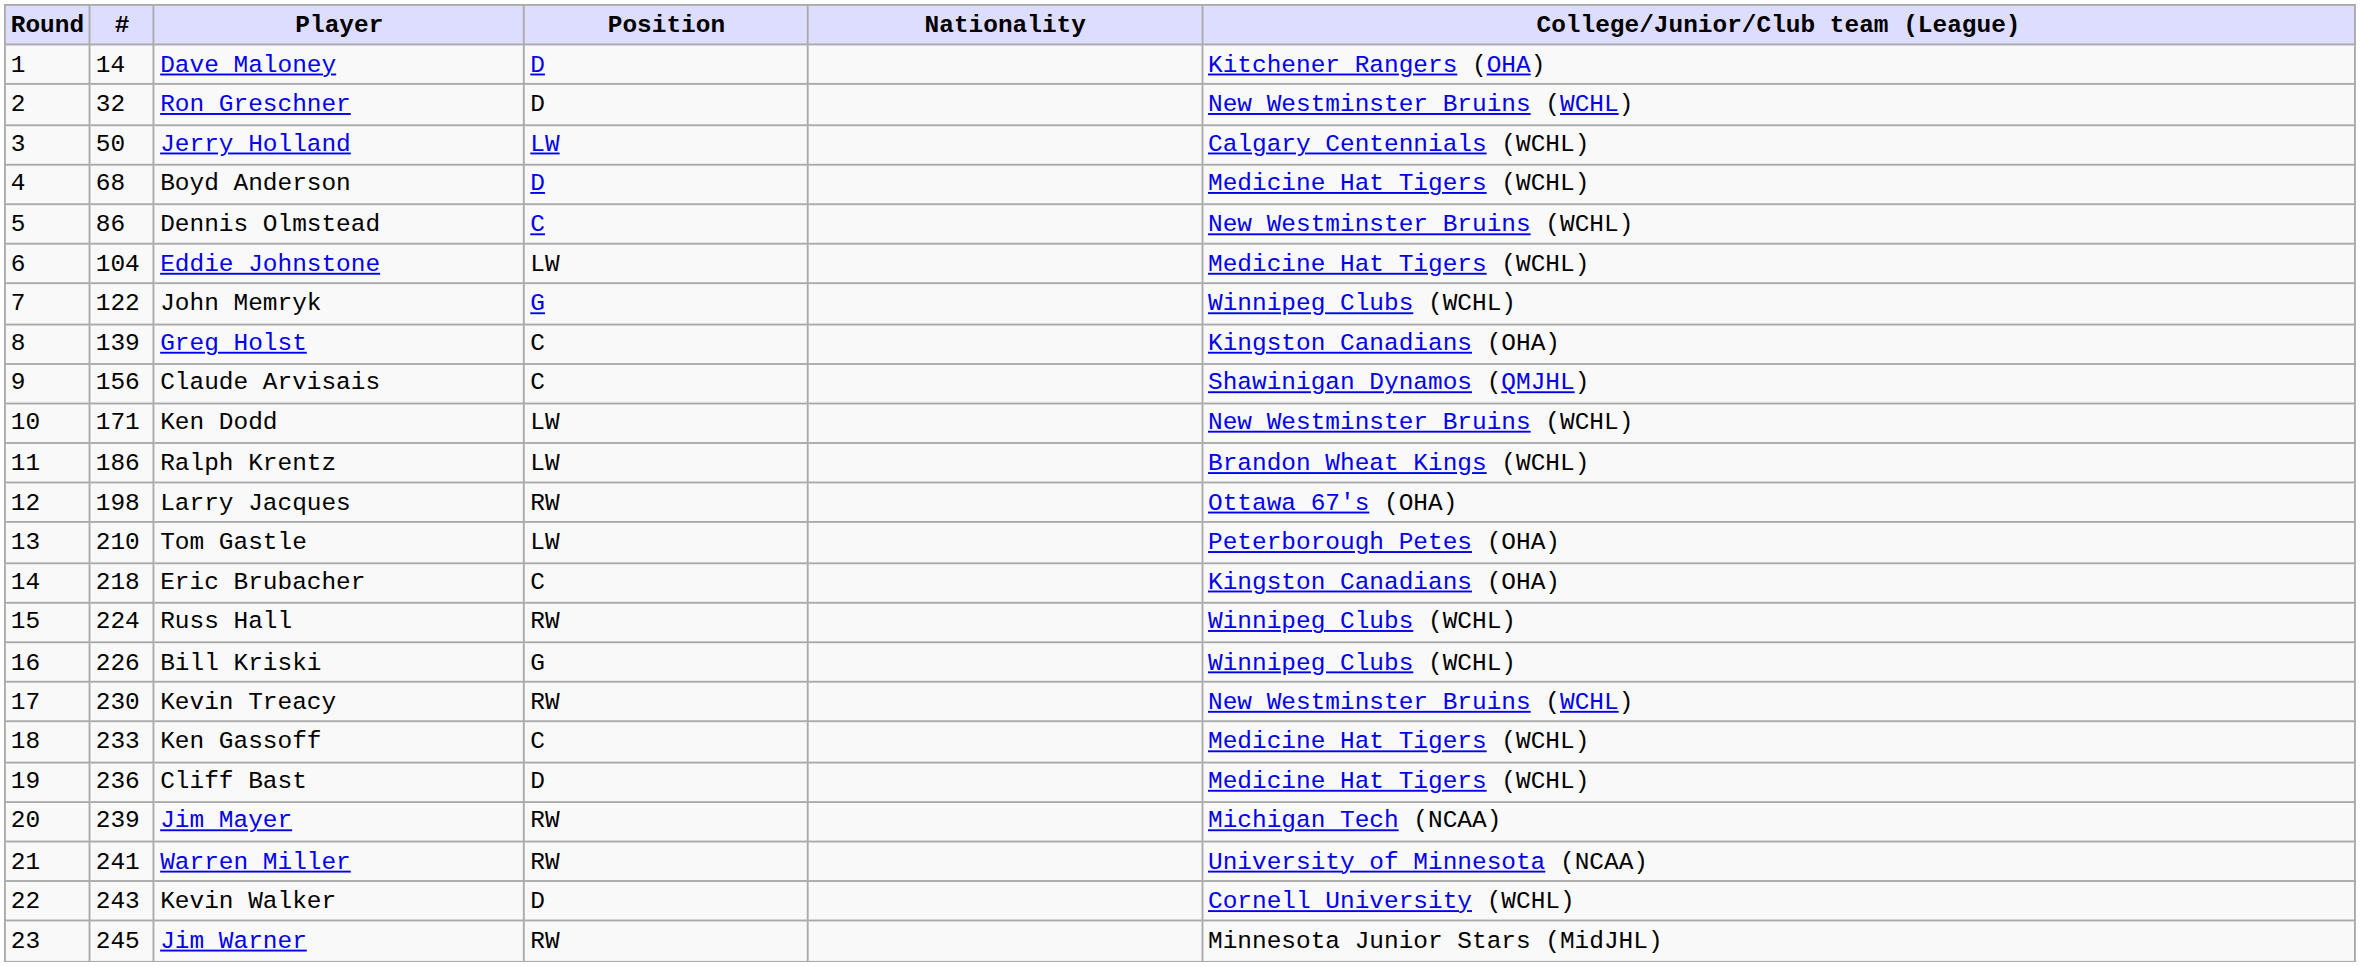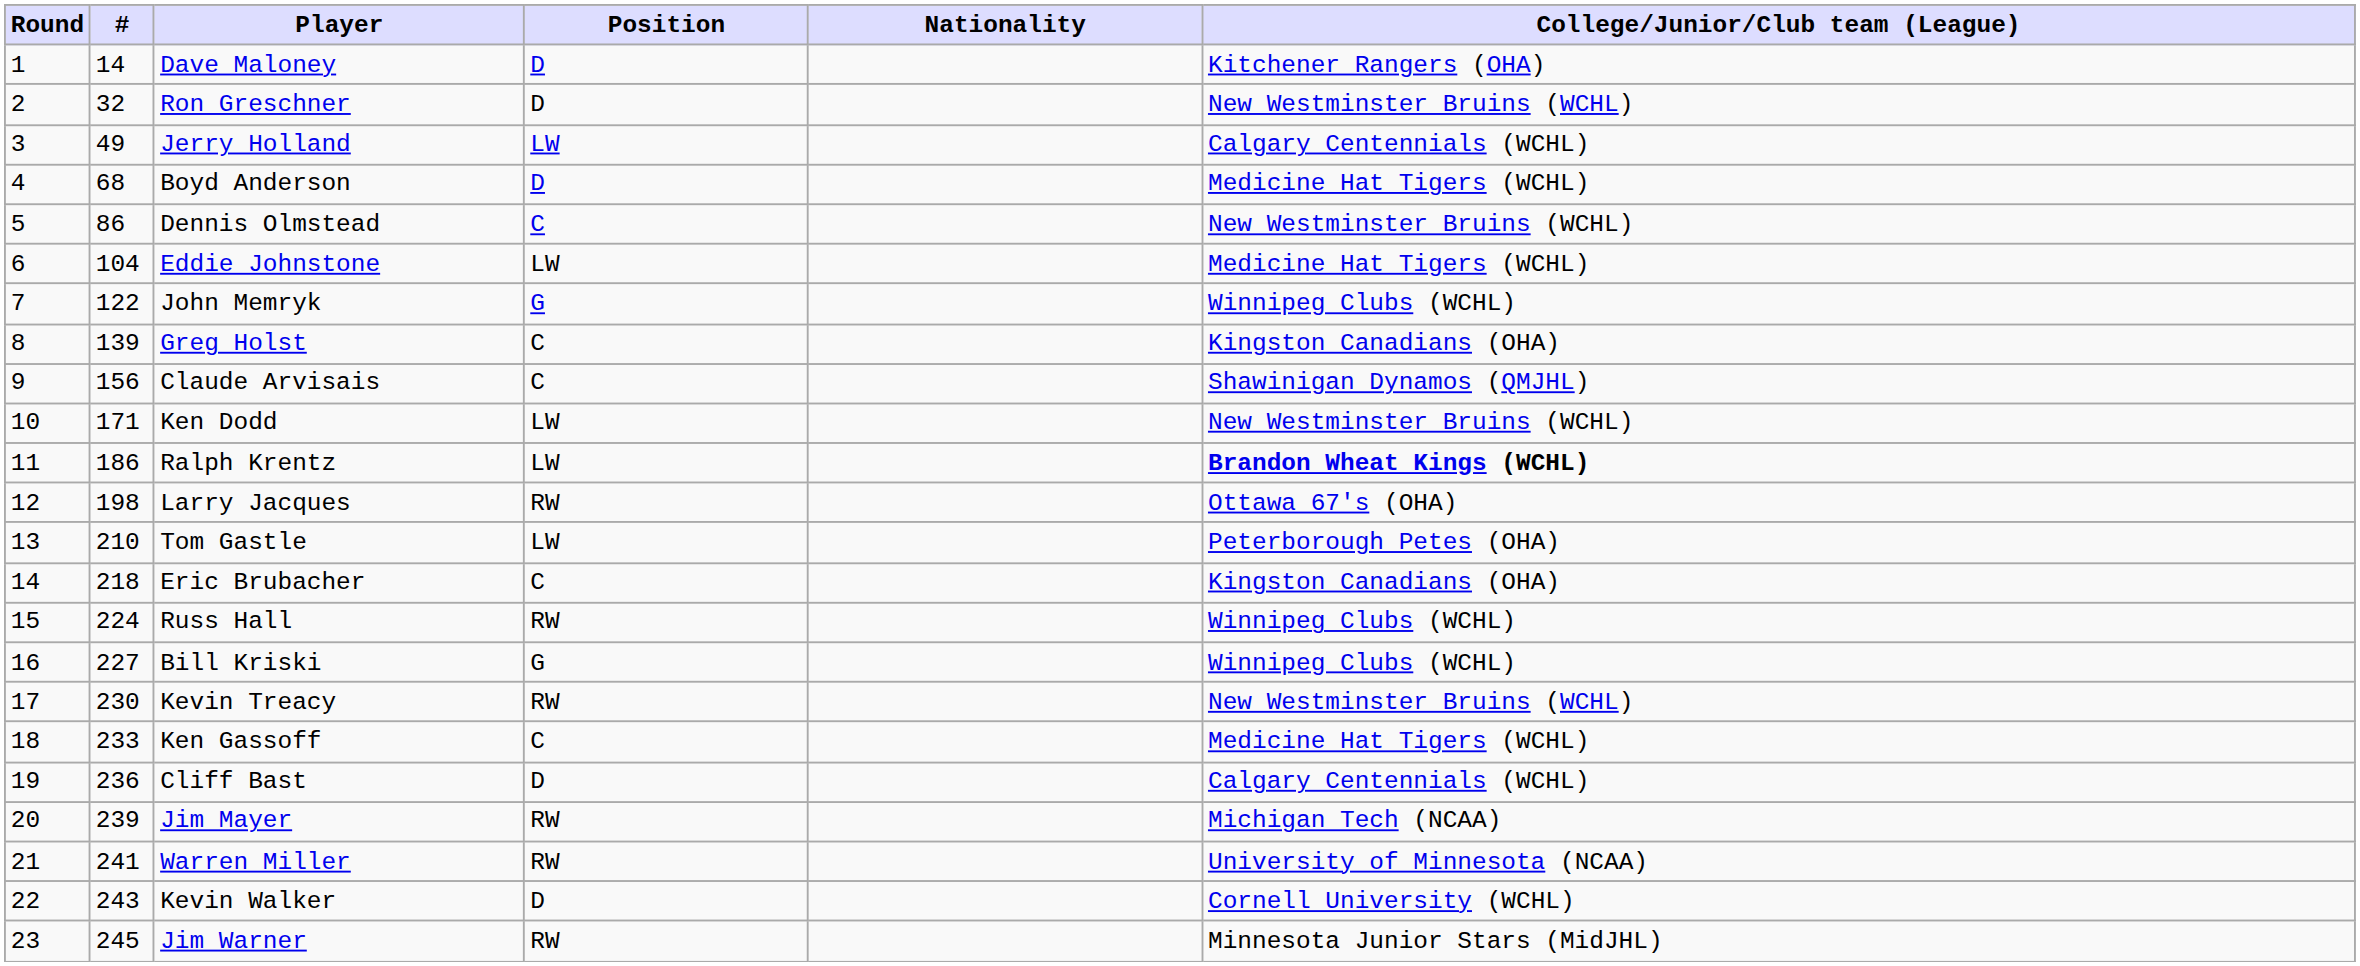 <table class="wikitable">
 <tr>
 <th style="background:#ddf; width:2.00%;">Round</th>
 <th style="background:#ddf; width:2.75%;">#</th>
 <th style="background:#ddf; width:16.0%;">Player</th>
 <th style="background:#ddf; width:12.25%;">Position</th>
 <th style="background:#ddf; width:17.0%;">Nationality</th>
 <th style="background:#ddf; width:100.0%;">College/Junior/Club team (League)</th>
 </tr>
 <tr>
 <td>1</td>
 <td>14</td>
 <td><a href='#'>Dave Maloney</a></td>
 <td><a href='#'>D</a></td>
 <td></td>
 <td><a href='#'>Kitchener Rangers</a> (<a href='#'>OHA</a>)</td>
 </tr>
 <tr>
 <td>2</td>
 <td>32</td>
 <td><a href='#'>Ron Greschner</a></td>
 <td>D</td>
 <td></td>
 <td><a href='#'>New Westminster Bruins</a> (<a href='#'>WCHL</a>)</td>
 </tr>
 <tr>
 <td>3</td>
-<td>50</td>
+<td>49</td>
 <td><a href='#'>Jerry Holland</a></td>
 <td><a href='#'>LW</a></td>
 <td></td>
 <td><a href='#'>Calgary Centennials</a> (WCHL)</td>
 </tr>
 <tr>
 <td>4</td>
 <td>68</td>
 <td>Boyd Anderson</td>
 <td><a href='#'>D</a></td>
 <td></td>
 <td><a href='#'>Medicine Hat Tigers</a> (WCHL)</td>
 </tr>
 <tr>
 <td>5</td>
 <td>86</td>
 <td>Dennis Olmstead</td>
 <td><a href='#'>C</a></td>
 <td></td>
 <td><a href='#'>New Westminster Bruins</a> (WCHL)</td>
 </tr>
 <tr>
 <td>6</td>
 <td>104</td>
 <td><a href='#'>Eddie Johnstone</a></td>
 <td>LW</td>
 <td></td>
 <td><a href='#'>Medicine Hat Tigers</a> (WCHL)</td>
 </tr>
 <tr>
 <td>7</td>
 <td>122</td>
 <td>John Memryk</td>
 <td><a href='#'>G</a></td>
 <td></td>
 <td><a href='#'>Winnipeg Clubs</a> (WCHL)</td>
 </tr>
 <tr>
 <td>8</td>
 <td>139</td>
 <td><a href='#'>Greg Holst</a></td>
 <td>C</td>
 <td></td>
 <td><a href='#'>Kingston Canadians</a> (OHA)</td>
 </tr>
 <tr>
 <td>9</td>
 <td>156</td>
 <td>Claude Arvisais</td>
 <td>C</td>
 <td></td>
 <td><a href='#'>Shawinigan Dynamos</a> (<a href='#'>QMJHL</a>)</td>
 </tr>
 <tr>
 <td>10</td>
 <td>171</td>
 <td>Ken Dodd</td>
 <td>LW</td>
 <td></td>
 <td><a href='#'>New Westminster Bruins</a> (WCHL)</td>
 </tr>
 <tr>
 <td>11</td>
 <td>186</td>
 <td>Ralph Krentz</td>
 <td>LW</td>
 <td></td>
-<td><a href='#'>Brandon Wheat Kings</a> (WCHL)</td>
+<td><strong><a href='#'>Brandon Wheat Kings</a> (WCHL)</strong></td>
 </tr>
 <tr>
 <td>12</td>
 <td>198</td>
 <td>Larry Jacques</td>
 <td>RW</td>
 <td></td>
 <td><a href='#'>Ottawa 67's</a> (OHA)</td>
 </tr>
 <tr>
 <td>13</td>
 <td>210</td>
 <td>Tom Gastle</td>
 <td>LW</td>
 <td></td>
 <td><a href='#'>Peterborough Petes</a> (OHA)</td>
 </tr>
 <tr>
 <td>14</td>
 <td>218</td>
 <td>Eric Brubacher</td>
 <td>C</td>
 <td></td>
 <td><a href='#'>Kingston Canadians</a> (OHA)</td>
 </tr>
 <tr>
 <td>15</td>
 <td>224</td>
 <td>Russ Hall</td>
 <td>RW</td>
 <td></td>
 <td><a href='#'>Winnipeg Clubs</a> (WCHL)</td>
 </tr>
 <tr>
 <td>16</td>
-<td>226</td>
+<td>227</td>
 <td>Bill Kriski</td>
 <td>G</td>
 <td></td>
 <td><a href='#'>Winnipeg Clubs</a> (WCHL)</td>
 </tr>
 <tr>
 <td>17</td>
 <td>230</td>
 <td>Kevin Treacy</td>
 <td>RW</td>
 <td></td>
 <td><a href='#'>New Westminster Bruins</a> (<a href='#'>WCHL</a>)</td>
 </tr>
 <tr>
 <td>18</td>
 <td>233</td>
 <td>Ken Gassoff</td>
 <td>C</td>
 <td></td>
 <td><a href='#'>Medicine Hat Tigers</a> (WCHL)</td>
 </tr>
 <tr>
 <td>19</td>
 <td>236</td>
 <td>Cliff Bast</td>
 <td>D</td>
 <td></td>
-<td><a href='#'>Medicine Hat Tigers</a> (WCHL)</td>
+<td><a href='#'>Calgary Centennials</a> (WCHL)</td>
 </tr>
 <tr>
 <td>20</td>
 <td>239</td>
 <td><a href='#'>Jim Mayer</a></td>
 <td>RW</td>
 <td></td>
 <td><a href='#'>Michigan Tech</a> (NCAA)</td>
 </tr>
 <tr>
 <td>21</td>
 <td>241</td>
 <td><a href='#'>Warren Miller</a></td>
 <td>RW</td>
 <td></td>
 <td><a href='#'>University of Minnesota</a> (NCAA)</td>
 </tr>
 <tr>
 <td>22</td>
 <td>243</td>
 <td>Kevin Walker</td>
 <td>D</td>
 <td></td>
 <td><a href='#'>Cornell University</a> (WCHL)</td>
 </tr>
 <tr>
 <td>23</td>
 <td>245</td>
 <td><a href='#'>Jim Warner</a></td>
 <td>RW</td>
 <td></td>
 <td>Minnesota Junior Stars (MidJHL)</td>
 </tr>
 </table>
